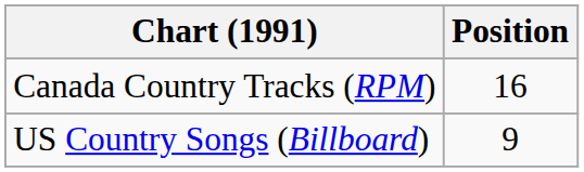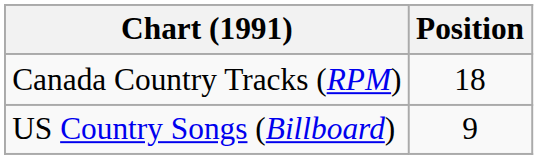 <table class="wikitable sortable">
 <tr>
 <th scope="col">Chart (1991)</th>
 <th scope="col">Position</th>
 </tr>
 <tr>
 <td>Canada Country Tracks (<em><a href='#'>RPM</a></em>)</td>
-<td align="center">16</td>
+<td align="center">18</td>
 </tr>
 <tr>
 <td>US <a href='#'>Country Songs</a> (<em><a href='#'>Billboard</a></em>)</td>
 <td align="center">9</td>
 </tr>
 </table>
